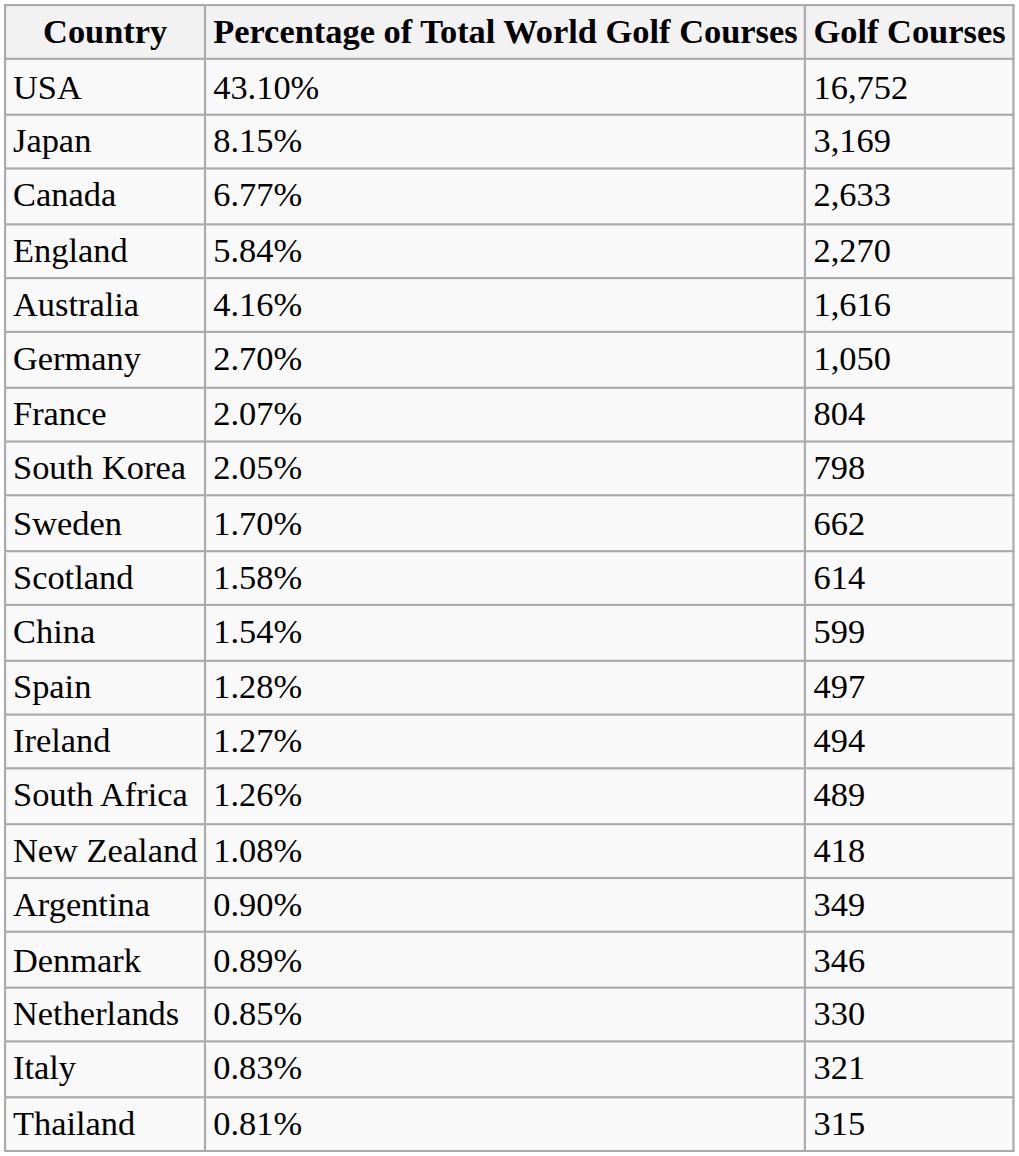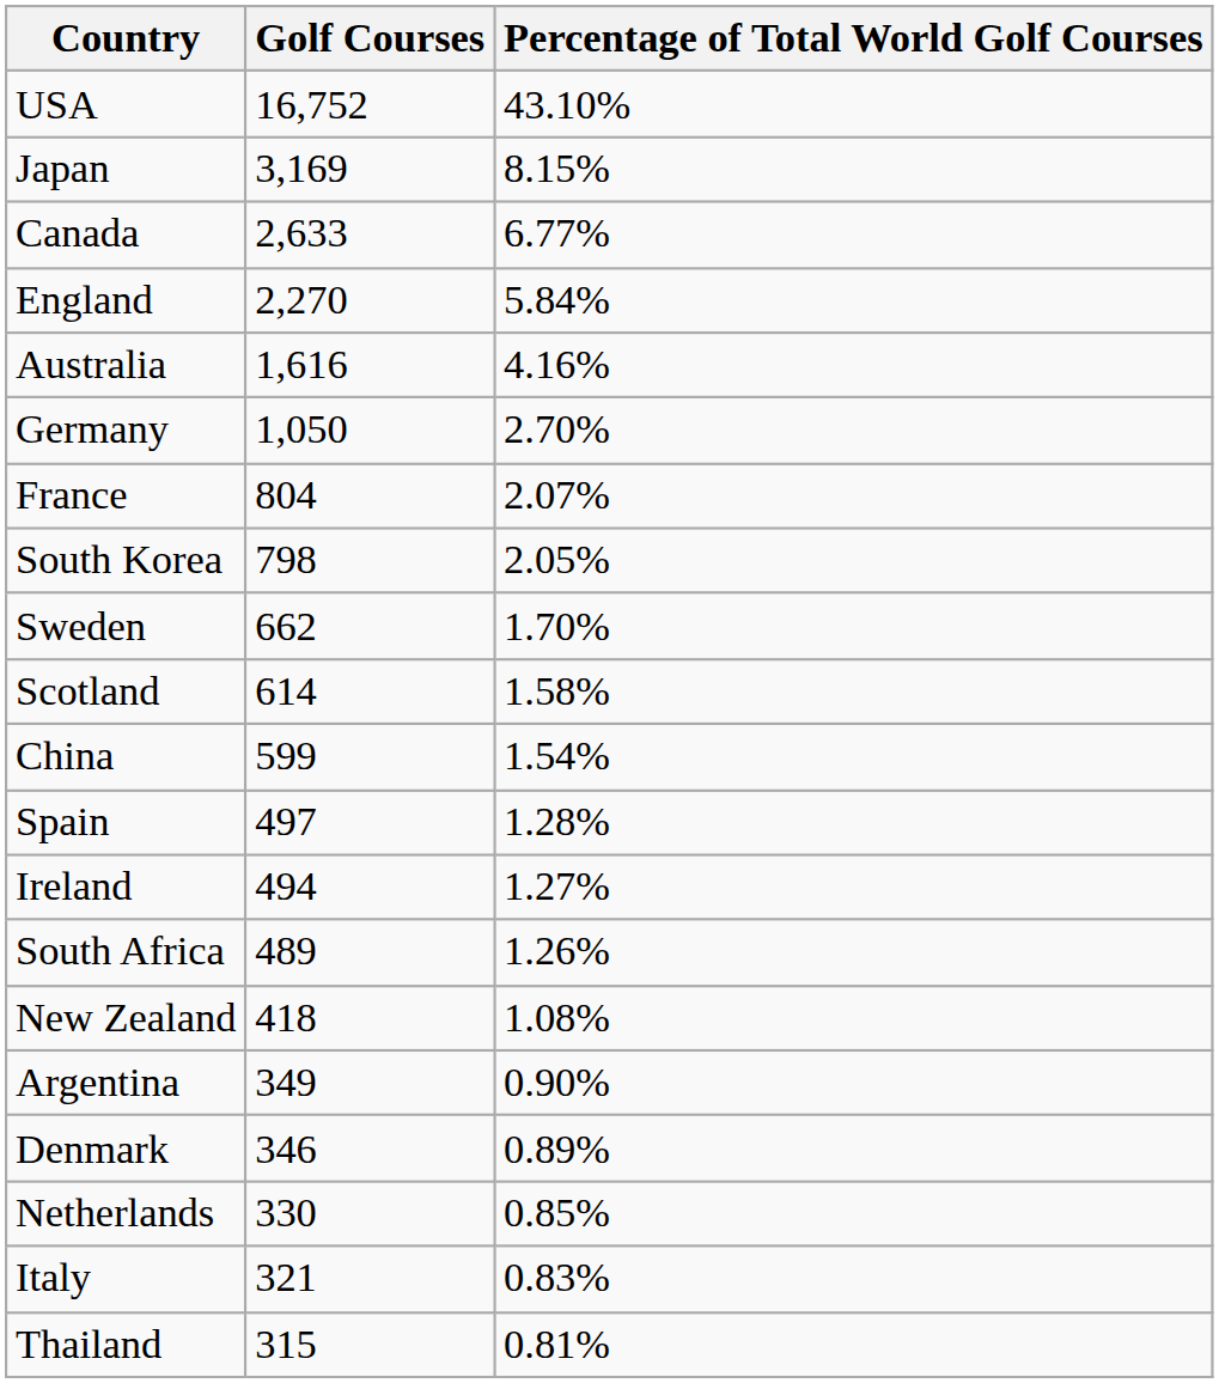 <table class="wikitable">
 <tr>
 <th>Country</th>
+<th>Golf Courses</th>
 <th>Percentage of Total World Golf Courses</th>
-<th>Golf Courses</th>
 </tr>
 <tr>
 <td>USA</td>
+<td>16,752</td>
 <td>43.10%</td>
-<td>16,752</td>
 </tr>
 <tr>
 <td>Japan</td>
+<td>3,169</td>
 <td>8.15%</td>
-<td>3,169</td>
 </tr>
 <tr>
 <td>Canada</td>
+<td>2,633</td>
 <td>6.77%</td>
-<td>2,633</td>
 </tr>
 <tr>
 <td>England</td>
+<td>2,270</td>
 <td>5.84%</td>
-<td>2,270</td>
 </tr>
 <tr>
 <td>Australia</td>
+<td>1,616</td>
 <td>4.16%</td>
-<td>1,616</td>
 </tr>
 <tr>
 <td>Germany</td>
+<td>1,050</td>
 <td>2.70%</td>
-<td>1,050</td>
 </tr>
 <tr>
 <td>France</td>
+<td>804</td>
 <td>2.07%</td>
-<td>804</td>
 </tr>
 <tr>
 <td>South Korea</td>
+<td>798</td>
 <td>2.05%</td>
-<td>798</td>
 </tr>
 <tr>
 <td>Sweden</td>
+<td>662</td>
 <td>1.70%</td>
-<td>662</td>
 </tr>
 <tr>
 <td>Scotland</td>
+<td>614</td>
 <td>1.58%</td>
-<td>614</td>
 </tr>
 <tr>
 <td>China</td>
+<td>599</td>
 <td>1.54%</td>
-<td>599</td>
 </tr>
 <tr>
 <td>Spain</td>
+<td>497</td>
 <td>1.28%</td>
-<td>497</td>
 </tr>
 <tr>
 <td>Ireland</td>
+<td>494</td>
 <td>1.27%</td>
-<td>494</td>
 </tr>
 <tr>
 <td>South Africa</td>
+<td>489</td>
 <td>1.26%</td>
-<td>489</td>
 </tr>
 <tr>
 <td>New Zealand</td>
+<td>418</td>
 <td>1.08%</td>
-<td>418</td>
 </tr>
 <tr>
 <td>Argentina</td>
+<td>349</td>
 <td>0.90%</td>
-<td>349</td>
 </tr>
 <tr>
 <td>Denmark</td>
+<td>346</td>
 <td>0.89%</td>
-<td>346</td>
 </tr>
 <tr>
 <td>Netherlands</td>
+<td>330</td>
 <td>0.85%</td>
-<td>330</td>
 </tr>
 <tr>
 <td>Italy</td>
+<td>321</td>
 <td>0.83%</td>
-<td>321</td>
 </tr>
 <tr>
 <td>Thailand</td>
+<td>315</td>
 <td>0.81%</td>
-<td>315</td>
 </tr>
 </table>
